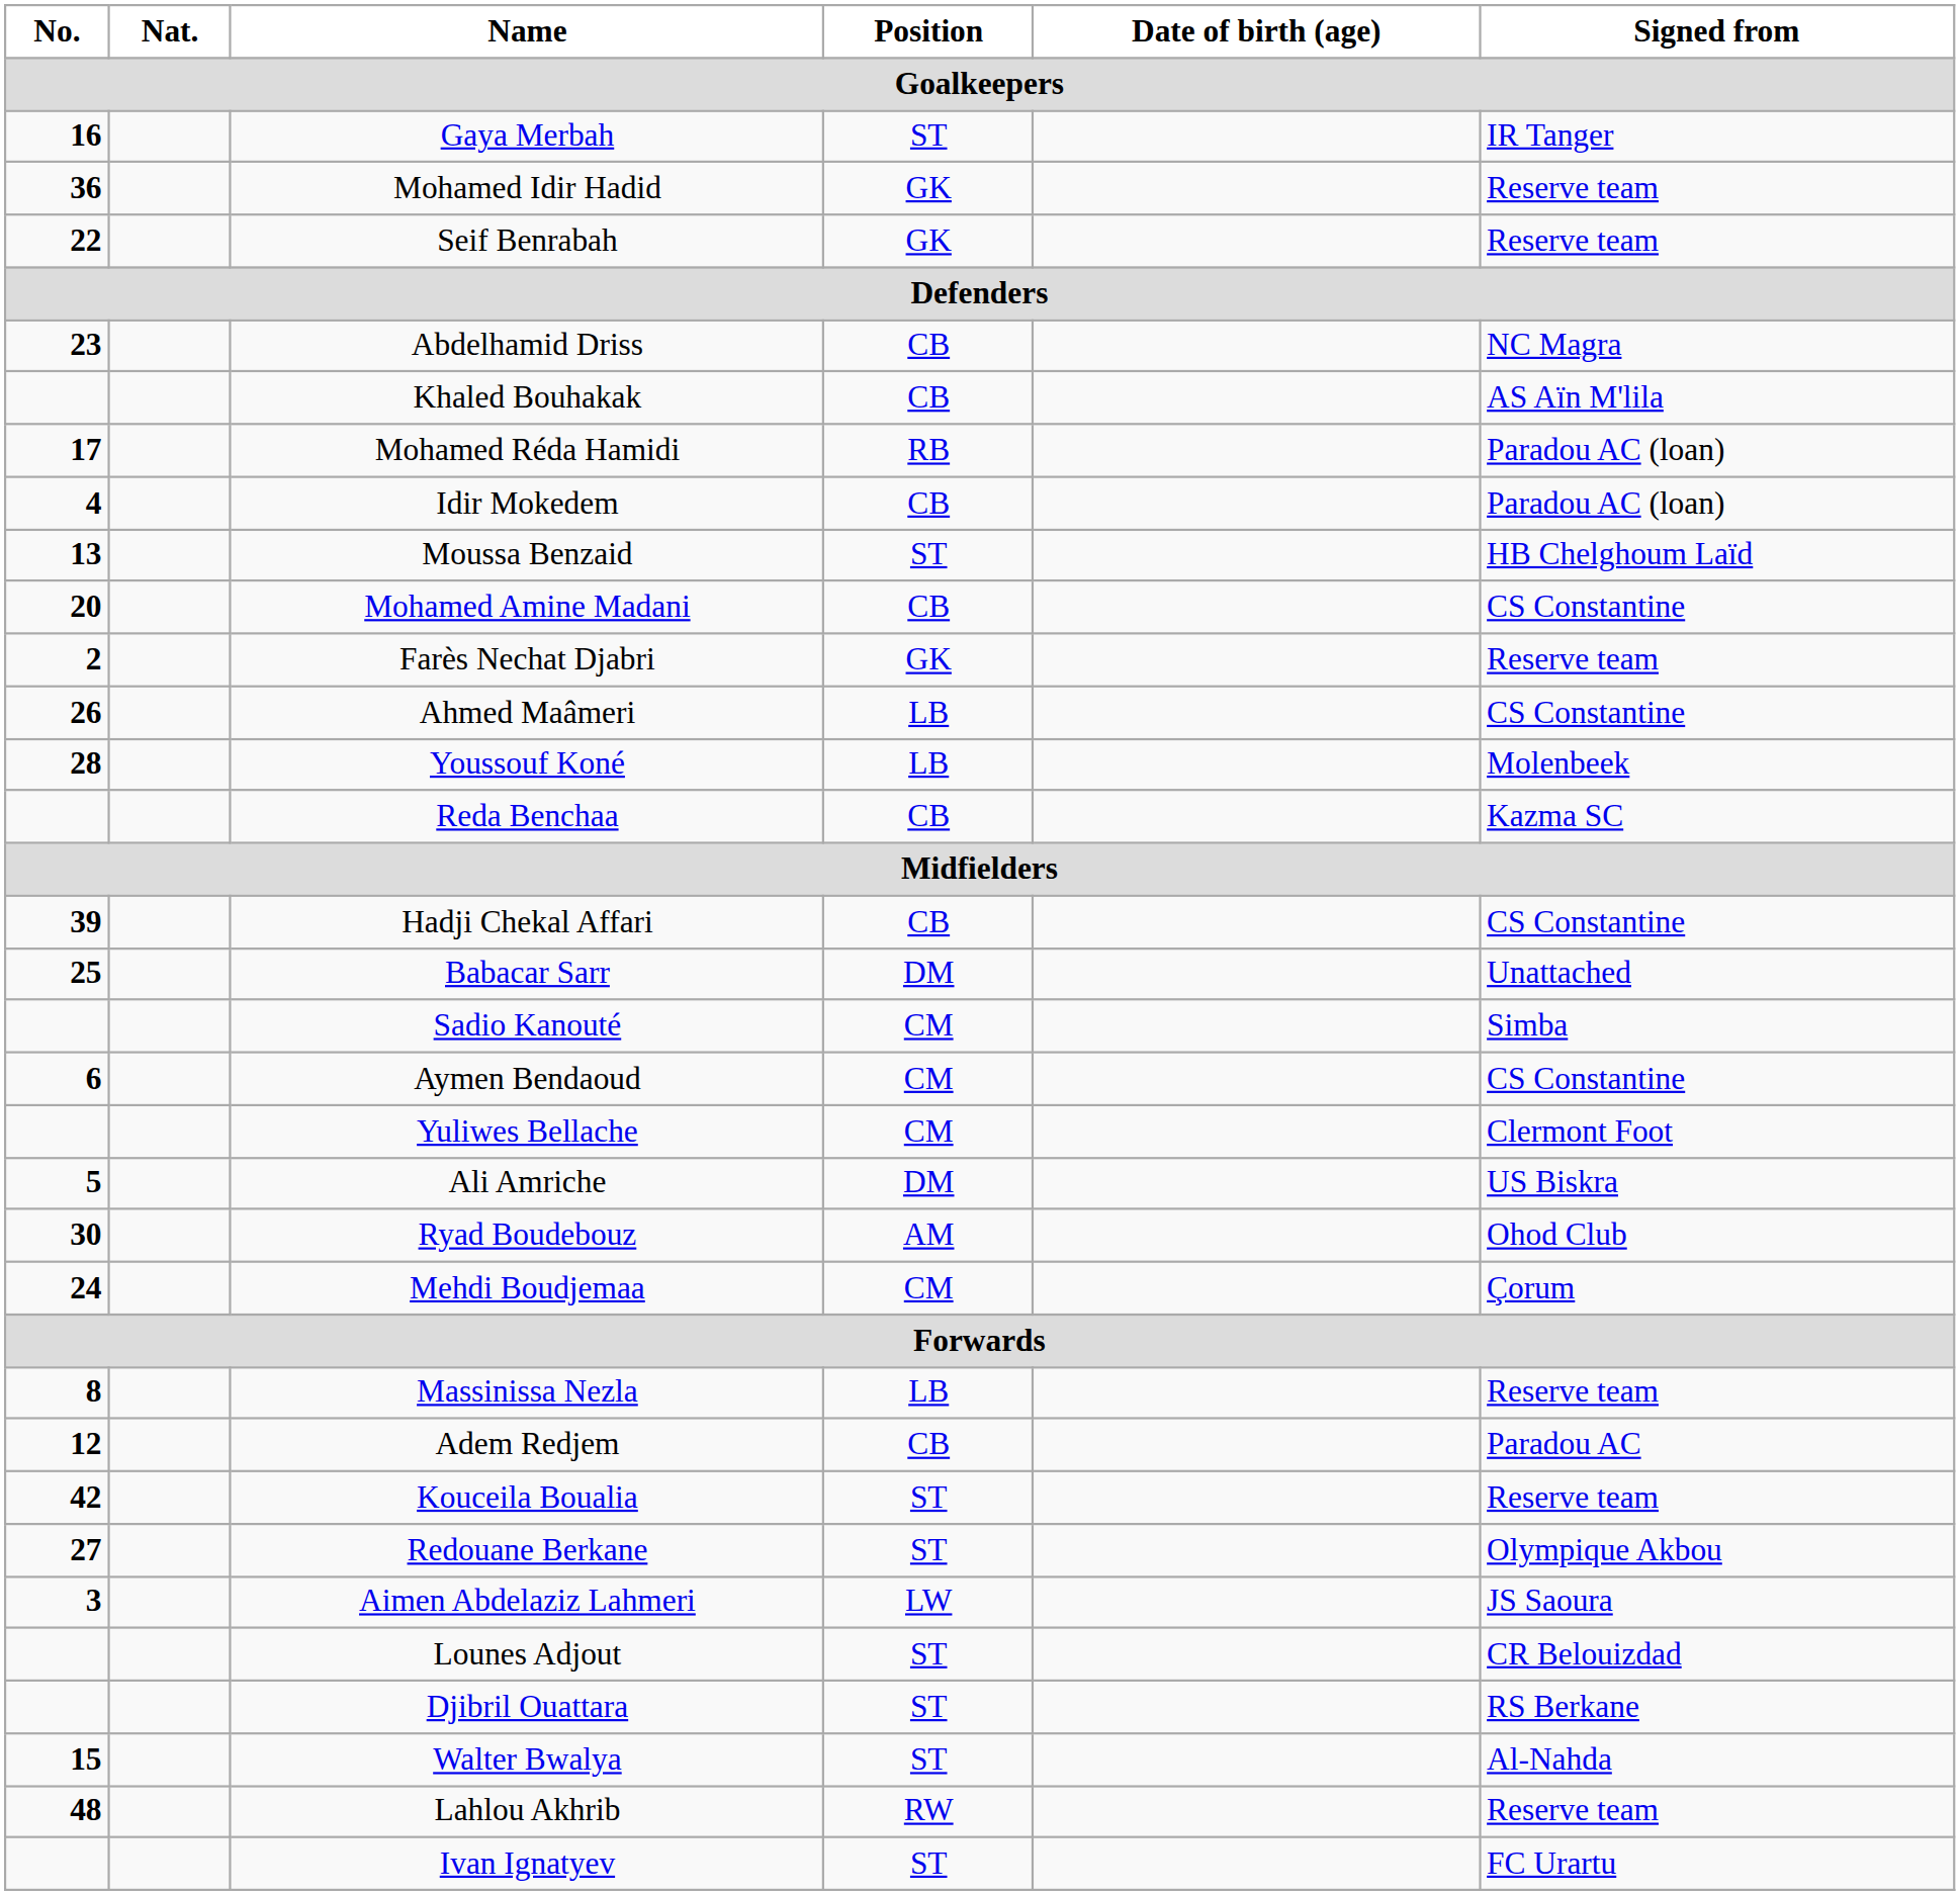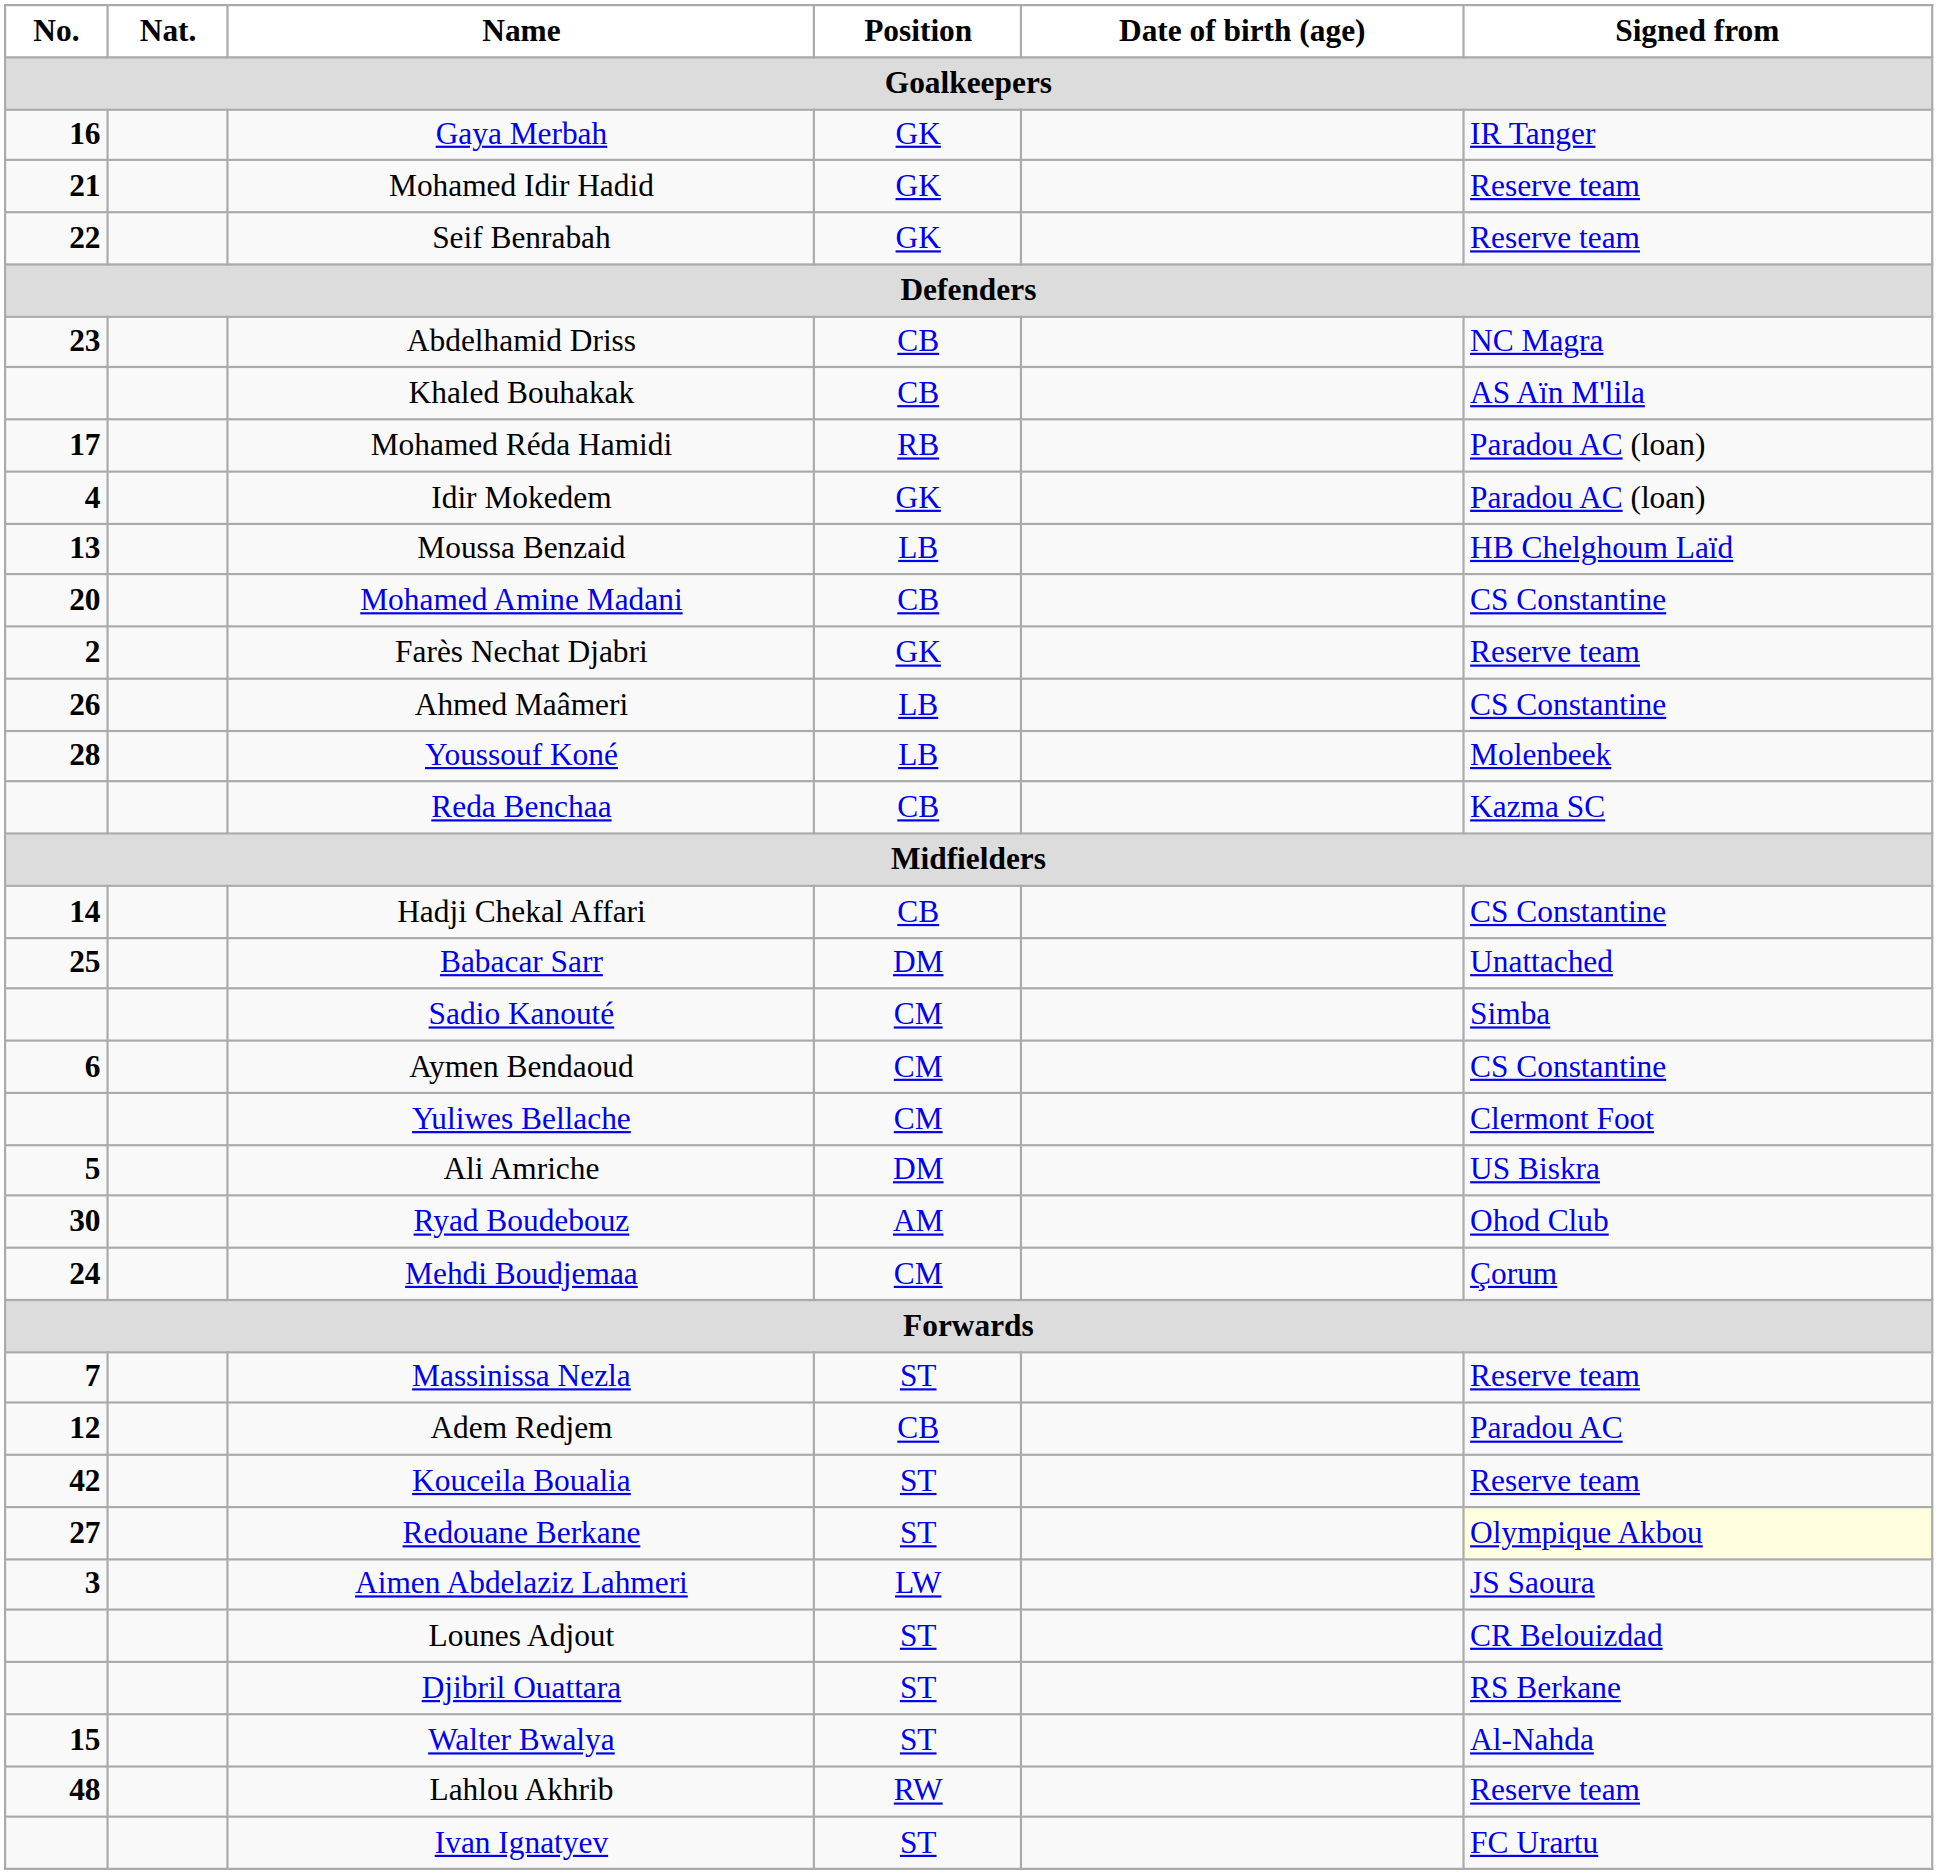 <table class="wikitable" style="text-align:center; font-size:90%; width:70%">
 <tr>
 <th style="background:white; color:black; text-align:center;">No.</th>
 <th style="background:white; color:black; text-align:center;">Nat.</th>
 <th style="background:white; color:black; text-align:center;">Name</th>
 <th style="background:white; color:black; text-align:center;">Position</th>
 <th style="background:white; color:black; text-align:center;">Date of birth (age)</th>
 <th style="background:white; color:black; text-align:center;">Signed from</th>
 </tr>
 <tr>
 <th colspan=10 style="background:#DCDCDC; text-align:center;">Goalkeepers</th>
 </tr>
 <tr>
 <td style="text-align:right"><strong>16</strong></td>
 <td></td>
 <td><a href='#'>Gaya Merbah</a></td>
-<td><a href='#'>ST</a></td>
+<td><a href='#'>GK</a></td>
 <td></td>
 <td style="text-align:left"> <a href='#'>IR Tanger</a></td>
 </tr>
 <tr>
-<td style="text-align:right"><strong>36</strong></td>
+<td style="text-align:right"><strong>21</strong></td>
 <td></td>
 <td>Mohamed Idir Hadid</td>
 <td><a href='#'>GK</a></td>
 <td></td>
 <td style="text-align:left"> <a href='#'>Reserve team</a></td>
 </tr>
 <tr>
 <td style="text-align:right"><strong>22</strong></td>
 <td></td>
 <td>Seif Benrabah</td>
 <td><a href='#'>GK</a></td>
 <td></td>
 <td style="text-align:left"> <a href='#'>Reserve team</a></td>
 </tr>
 <tr>
 <th colspan=10 style="background:#DCDCDC; text-align:center;">Defenders</th>
 </tr>
 <tr>
 <td style="text-align:right"><strong>23</strong></td>
 <td></td>
 <td>Abdelhamid Driss</td>
 <td><a href='#'>CB</a></td>
 <td></td>
 <td style="text-align:left"> <a href='#'>NC Magra</a></td>
 </tr>
 <tr>
 <td></td>
 <td></td>
 <td>Khaled Bouhakak</td>
 <td><a href='#'>CB</a></td>
 <td></td>
 <td style="text-align:left"> <a href='#'>AS Aïn M'lila</a></td>
 </tr>
 <tr>
 <td style="text-align:right"><strong>17</strong></td>
 <td></td>
 <td>Mohamed Réda Hamidi</td>
 <td><a href='#'>RB</a></td>
 <td></td>
 <td style="text-align:left"> <a href='#'>Paradou AC</a> (loan)</td>
 </tr>
 <tr>
 <td style="text-align:right"><strong>4</strong></td>
 <td></td>
 <td>Idir Mokedem</td>
-<td><a href='#'>CB</a></td>
+<td><a href='#'>GK</a></td>
 <td></td>
 <td style="text-align:left"> <a href='#'>Paradou AC</a> (loan)</td>
 </tr>
 <tr>
 <td style="text-align:right"><strong>13</strong></td>
 <td></td>
 <td>Moussa Benzaid</td>
-<td><a href='#'>ST</a></td>
+<td><a href='#'>LB</a></td>
 <td></td>
 <td style="text-align:left"> <a href='#'>HB Chelghoum Laïd</a></td>
 </tr>
 <tr>
 <td style="text-align:right"><strong>20</strong></td>
 <td></td>
 <td><a href='#'>Mohamed Amine Madani</a></td>
 <td><a href='#'>CB</a></td>
 <td></td>
 <td style="text-align:left"> <a href='#'>CS Constantine</a></td>
 </tr>
 <tr>
 <td style="text-align:right"><strong>2</strong></td>
 <td></td>
 <td>Farès Nechat Djabri</td>
 <td><a href='#'>GK</a></td>
 <td></td>
 <td style="text-align:left"> <a href='#'>Reserve team</a></td>
 </tr>
 <tr>
 <td style="text-align:right"><strong>26</strong></td>
 <td></td>
 <td>Ahmed Maâmeri</td>
 <td><a href='#'>LB</a></td>
 <td></td>
 <td style="text-align:left"> <a href='#'>CS Constantine</a></td>
 </tr>
 <tr>
 <td style="text-align:right"><strong>28</strong></td>
 <td></td>
 <td><a href='#'>Youssouf Koné</a></td>
 <td><a href='#'>LB</a></td>
 <td></td>
 <td style="text-align:left"> <a href='#'>Molenbeek</a></td>
 </tr>
 <tr>
 <td></td>
 <td></td>
 <td><a href='#'>Reda Benchaa</a></td>
 <td><a href='#'>CB</a></td>
 <td></td>
 <td style="text-align:left"> <a href='#'>Kazma SC</a></td>
 </tr>
 <tr>
 <th colspan=10 style="background:#DCDCDC; text-align:center;">Midfielders</th>
 </tr>
 <tr>
-<td style="text-align:right"><strong>39</strong></td>
+<td style="text-align:right"><strong>14</strong></td>
 <td></td>
 <td>Hadji Chekal Affari</td>
 <td><a href='#'>CB</a></td>
 <td></td>
 <td style="text-align:left"> <a href='#'>CS Constantine</a></td>
 </tr>
 <tr>
 <td style="text-align:right"><strong>25</strong></td>
 <td></td>
 <td><a href='#'>Babacar Sarr</a></td>
 <td><a href='#'>DM</a></td>
 <td></td>
 <td style="text-align:left"><a href='#'>Unattached</a></td>
 </tr>
 <tr>
 <td></td>
 <td></td>
 <td><a href='#'>Sadio Kanouté</a></td>
 <td><a href='#'>CM</a></td>
 <td></td>
 <td style="text-align:left"> <a href='#'>Simba</a></td>
 </tr>
 <tr>
 <td style="text-align:right"><strong>6</strong></td>
 <td></td>
 <td>Aymen Bendaoud</td>
 <td><a href='#'>CM</a></td>
 <td></td>
 <td style="text-align:left"> <a href='#'>CS Constantine</a></td>
 </tr>
 <tr>
 <td></td>
 <td></td>
 <td><a href='#'>Yuliwes Bellache</a></td>
 <td><a href='#'>CM</a></td>
 <td></td>
 <td style="text-align:left"> <a href='#'>Clermont Foot</a></td>
 </tr>
 <tr>
 <td style="text-align:right"><strong>5</strong></td>
 <td></td>
 <td>Ali Amriche</td>
 <td><a href='#'>DM</a></td>
 <td></td>
 <td style="text-align:left"> <a href='#'>US Biskra</a></td>
 </tr>
 <tr>
 <td style="text-align:right"><strong>30</strong></td>
 <td></td>
 <td><a href='#'>Ryad Boudebouz</a></td>
 <td><a href='#'>AM</a></td>
 <td></td>
 <td style="text-align:left"> <a href='#'>Ohod Club</a></td>
 </tr>
 <tr>
 <td style="text-align:right"><strong>24</strong></td>
 <td></td>
 <td><a href='#'>Mehdi Boudjemaa</a></td>
 <td><a href='#'>CM</a></td>
 <td></td>
 <td style="text-align:left"> <a href='#'>Çorum</a></td>
 </tr>
 <tr>
 <th colspan=10 style="background:#DCDCDC; text-align:center;">Forwards</th>
 </tr>
 <tr>
-<td style="text-align:right"><strong>8</strong></td>
+<td style="text-align:right"><strong>7</strong></td>
 <td></td>
 <td><a href='#'>Massinissa Nezla</a></td>
-<td><a href='#'>LB</a></td>
+<td><a href='#'>ST</a></td>
 <td></td>
 <td style="text-align:left"> <a href='#'>Reserve team</a></td>
 </tr>
 <tr>
 <td style="text-align:right"><strong>12</strong></td>
 <td></td>
 <td>Adem Redjem</td>
 <td><a href='#'>CB</a></td>
 <td></td>
 <td style="text-align:left"> <a href='#'>Paradou AC</a></td>
 </tr>
 <tr>
 <td style="text-align:right"><strong>42</strong></td>
 <td></td>
 <td><a href='#'>Kouceila Boualia</a></td>
 <td><a href='#'>ST</a></td>
 <td></td>
 <td style="text-align:left"> <a href='#'>Reserve team</a></td>
 </tr>
 <tr>
 <td style="text-align:right"><strong>27</strong></td>
 <td></td>
 <td><a href='#'>Redouane Berkane</a></td>
 <td><a href='#'>ST</a></td>
 <td></td>
-<td style="text-align:left"> <a href='#'>Olympique Akbou</a></td>
+<td style="background: lightyellow; text-align:left"> <a href='#'>Olympique Akbou</a></td>
 </tr>
 <tr>
 <td style="text-align:right"><strong>3</strong></td>
 <td></td>
 <td><a href='#'>Aimen Abdelaziz Lahmeri</a></td>
 <td><a href='#'>LW</a></td>
 <td></td>
 <td style="text-align:left"> <a href='#'>JS Saoura</a></td>
 </tr>
 <tr>
 <td></td>
 <td></td>
 <td>Lounes Adjout</td>
 <td><a href='#'>ST</a></td>
 <td></td>
 <td style="text-align:left"> <a href='#'>CR Belouizdad</a></td>
 </tr>
 <tr>
 <td></td>
 <td></td>
 <td><a href='#'>Djibril Ouattara</a></td>
 <td><a href='#'>ST</a></td>
 <td></td>
 <td style="text-align:left"> <a href='#'>RS Berkane</a></td>
 </tr>
 <tr>
 <td style="text-align:right"><strong>15</strong></td>
 <td></td>
 <td><a href='#'>Walter Bwalya</a></td>
 <td><a href='#'>ST</a></td>
 <td></td>
 <td style="text-align:left"> <a href='#'>Al-Nahda</a></td>
 </tr>
 <tr>
 <td style="text-align:right"><strong>48</strong></td>
 <td></td>
 <td>Lahlou Akhrib</td>
 <td><a href='#'>RW</a></td>
 <td></td>
 <td style="text-align:left"> <a href='#'>Reserve team</a></td>
 </tr>
 <tr>
 <td></td>
 <td></td>
 <td><a href='#'>Ivan Ignatyev</a></td>
 <td><a href='#'>ST</a></td>
 <td></td>
 <td style="text-align:left"> <a href='#'>FC Urartu</a></td>
 </tr>
 <tr>
 </tr>
 </table>
